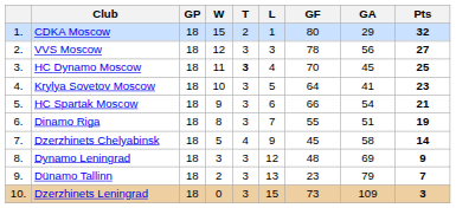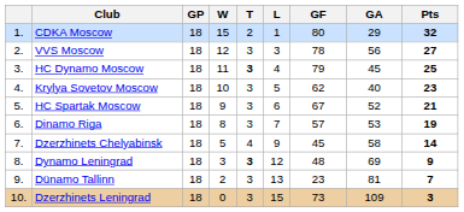 <table class="wikitable">
 <tr>
 <th width="30"></th>
 <th width="200">Club</th>
 <th width="30">GP</th>
 <th width="30">W</th>
 <th width="30">T</th>
 <th width="30">L</th>
 <th width="70">GF</th>
 <th width="70">GA</th>
 <th width="70">Pts</th>
 </tr>
 <tr bgcolor="#CAE1FF" align="center">
 <td>1.</td>
 <td align="left"><a href='#'>CDKA Moscow</a></td>
 <td>18</td>
 <td>15</td>
 <td>2</td>
 <td>1</td>
 <td>80</td>
 <td>29</td>
 <td><strong>32</strong></td>
 </tr>
 <tr bgcolor="#FFFFFF" align="center">
 <td>2.</td>
 <td align="left"><a href='#'>VVS Moscow</a></td>
 <td>18</td>
 <td>12</td>
 <td>3</td>
 <td>3</td>
 <td>78</td>
 <td>56</td>
 <td><strong>27</strong></td>
 </tr>
 <tr bgcolor="#FFFFFF" align="center">
 <td>3.</td>
 <td align="left"><a href='#'>HC Dynamo Moscow</a></td>
 <td>18</td>
 <td>11</td>
 <td><strong>3</strong></td>
 <td>4</td>
-<td>70</td>
+<td>79</td>
 <td>45</td>
 <td><strong>25</strong></td>
 </tr>
 <tr bgcolor="#FFFFFF" align="center">
 <td>4.</td>
 <td align="left"><a href='#'>Krylya Sovetov Moscow</a></td>
 <td>18</td>
 <td>10</td>
 <td>3</td>
 <td>5</td>
-<td>64</td>
-<td>41</td>
+<td>62</td>
+<td>40</td>
 <td><strong>23</strong></td>
 </tr>
 <tr bgcolor="#FFFFFF" align="center">
 <td>5.</td>
 <td align="left"><a href='#'>HC Spartak Moscow</a></td>
 <td>18</td>
 <td>9</td>
 <td>3</td>
 <td>6</td>
-<td>66</td>
-<td>54</td>
+<td>67</td>
+<td>52</td>
 <td><strong>21</strong></td>
 </tr>
 <tr bgcolor="#FFFFFF" align="center">
 <td>6.</td>
 <td align="left"><a href='#'>Dinamo Riga</a></td>
 <td>18</td>
 <td>8</td>
 <td>3</td>
 <td>7</td>
-<td>55</td>
-<td>51</td>
+<td>57</td>
+<td>53</td>
 <td><strong>19</strong></td>
 </tr>
 <tr bgcolor="#FFFFFF" align="center">
 <td>7.</td>
 <td align="left"><a href='#'>Dzerzhinets Chelyabinsk</a></td>
 <td>18</td>
 <td>5</td>
 <td>4</td>
 <td>9</td>
 <td>45</td>
 <td>58</td>
 <td><strong>14</strong></td>
 </tr>
 <tr bgcolor="#FFFFFF" align="center">
 <td>8.</td>
 <td align="left"><a href='#'>Dynamo Leningrad</a></td>
 <td>18</td>
 <td>3</td>
-<td>3</td>
+<td><strong>3</strong></td>
 <td>12</td>
 <td>48</td>
 <td>69</td>
 <td><strong>9</strong></td>
 </tr>
 <tr bgcolor="#FFFFFF" align="center">
 <td>9.</td>
 <td align="left"><a href='#'>Dünamo Tallinn</a></td>
 <td>18</td>
 <td>2</td>
 <td>3</td>
 <td>13</td>
 <td>23</td>
-<td>79</td>
+<td>81</td>
 <td><strong>7</strong></td>
 </tr>
 <tr bgcolor="#EECFA1" align="center">
 <td>10.</td>
 <td align="left"><a href='#'>Dzerzhinets Leningrad</a></td>
 <td>18</td>
 <td>0</td>
 <td>3</td>
 <td>15</td>
 <td>73</td>
 <td>109</td>
 <td><strong>3</strong></td>
 </tr>
 </table>
